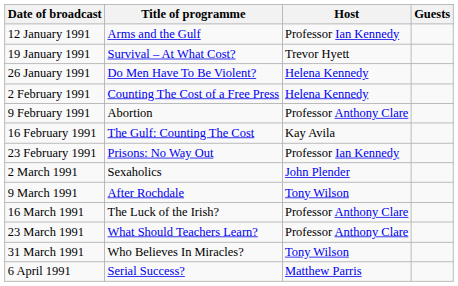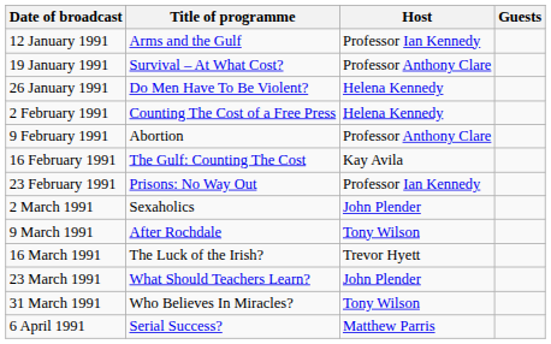 <table class="wikitable" style="margin: 1em auto 1em auto">
 <tr>
 <th>Date of broadcast</th>
 <th>Title of programme</th>
 <th>Host</th>
 <th>Guests</th>
 </tr>
 <tr>
 <td>12 January 1991</td>
 <td><a href='#'>Arms and the Gulf</a></td>
 <td>Professor <a href='#'>Ian Kennedy</a></td>
 <td></td>
 </tr>
 <tr>
 <td>19 January 1991</td>
 <td><a href='#'>Survival – At What Cost?</a></td>
-<td>Trevor Hyett</td>
+<td>Professor <a href='#'>Anthony Clare</a></td>
 <td></td>
 </tr>
 <tr>
 <td>26 January 1991</td>
 <td><a href='#'>Do Men Have To Be Violent?</a></td>
 <td><a href='#'>Helena Kennedy</a></td>
 <td></td>
 </tr>
 <tr>
 <td>2 February 1991</td>
 <td><a href='#'>Counting The Cost of a Free Press</a></td>
 <td><a href='#'>Helena Kennedy</a></td>
 <td></td>
 </tr>
 <tr>
 <td>9 February 1991</td>
 <td>Abortion</td>
 <td>Professor <a href='#'>Anthony Clare</a></td>
 <td></td>
 </tr>
 <tr>
 <td>16 February 1991</td>
 <td><a href='#'>The Gulf: Counting The Cost</a></td>
 <td>Kay Avila</td>
 <td></td>
 </tr>
 <tr>
 <td>23 February 1991</td>
 <td><a href='#'>Prisons: No Way Out</a></td>
 <td>Professor <a href='#'>Ian Kennedy</a></td>
 <td></td>
 </tr>
 <tr>
 <td>2 March 1991</td>
 <td>Sexaholics</td>
 <td><a href='#'>John Plender</a></td>
 <td></td>
 </tr>
 <tr>
 <td>9 March 1991</td>
 <td><a href='#'>After Rochdale</a></td>
 <td><a href='#'>Tony Wilson</a></td>
 <td></td>
 </tr>
 <tr>
 <td>16 March 1991</td>
 <td>The Luck of the Irish?</td>
-<td>Professor <a href='#'>Anthony Clare</a></td>
+<td>Trevor Hyett</td>
 <td></td>
 </tr>
 <tr>
 <td>23 March 1991</td>
 <td><a href='#'>What Should Teachers Learn?</a></td>
-<td>Professor <a href='#'>Anthony Clare</a></td>
+<td><a href='#'>John Plender</a></td>
 <td></td>
 </tr>
 <tr>
 <td>31 March 1991</td>
 <td>Who Believes In Miracles?</td>
 <td><a href='#'>Tony Wilson</a></td>
 <td></td>
 </tr>
 <tr>
 <td>6 April 1991</td>
 <td><a href='#'>Serial Success?</a></td>
 <td><a href='#'>Matthew Parris</a></td>
 <td></td>
 </tr>
 </table>
